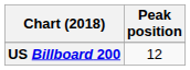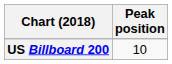 <table class="wikitable plainrowheaders" style="text-align:center">
 <tr>
 <th scope="col">Chart (2018)</th>
 <th scope="col">Peak<br>position</th>
 </tr>
 <tr>
 </tr>
 <tr>
 <th scope="row">US <a href='#'><em>Billboard</em> 200</a></th>
-<td>12</td>
+<td>10</td>
 </tr>
 </table>
